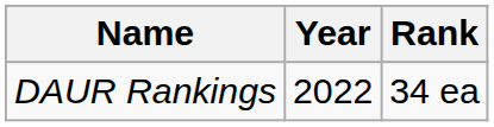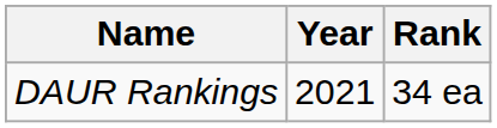 <table class="wikitable centre sortable" style="text-align:center;">
 <tr>
 <th scope="col">Name</th>
 <th scope="col">Year</th>
 <th scope="col">Rank</th>
 </tr>
 <tr>
 <td><em>DAUR Rankings</em></td>
-<td>2022</td>
+<td>2021</td>
 <td>34 ea</td>
 </tr>
 </table>
